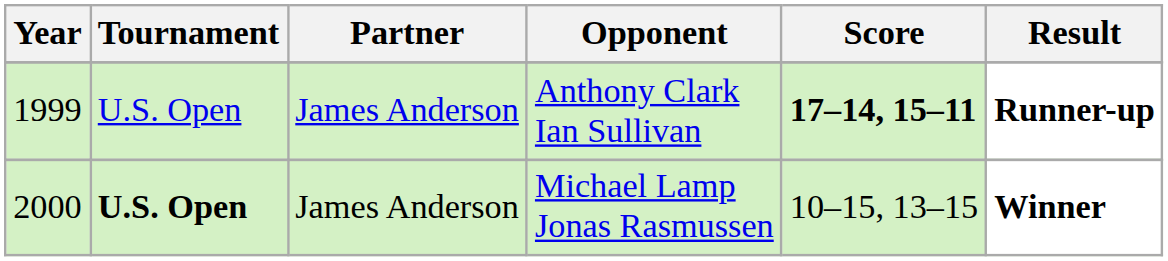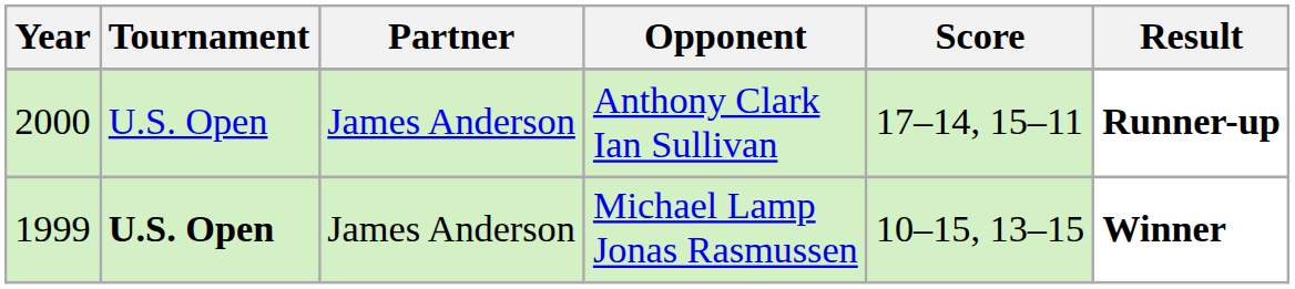 <table class="sortable wikitable" style="font-size: 90%;">
 <tr>
 <th>Year</th>
 <th>Tournament</th>
 <th>Partner</th>
 <th>Opponent</th>
 <th>Score</th>
 <th>Result</th>
 </tr>
 <tr>
 </tr>
 <tr style="background:#D4F1C5">
-<td align="center">1999</td>
+<td align="center">2000</td>
 <td align="left"><a href='#'>U.S. Open</a></td>
 <td align="left"> <a href='#'>James Anderson</a></td>
 <td align="left"> <a href='#'>Anthony Clark</a> <br>  <a href='#'>Ian Sullivan</a></td>
-<td align="left"><strong>17–14, 15–11</strong></td>
+<td align="left">17–14, 15–11</td>
 <td style="text-align:left; background:white"> <strong>Runner-up</strong></td>
 </tr>
 <tr>
 </tr>
 <tr style="background:#D4F1C5">
-<td align="center">2000</td>
+<td align="center">1999</td>
 <td align="left"><strong>U.S. Open</strong></td>
 <td align="left"> James Anderson</td>
 <td align="left"> <a href='#'>Michael Lamp</a> <br>  <a href='#'>Jonas Rasmussen</a></td>
 <td align="left">10–15, 13–15</td>
 <td style="text-align:left; background:white"> <strong>Winner</strong></td>
 </tr>
 </table>
